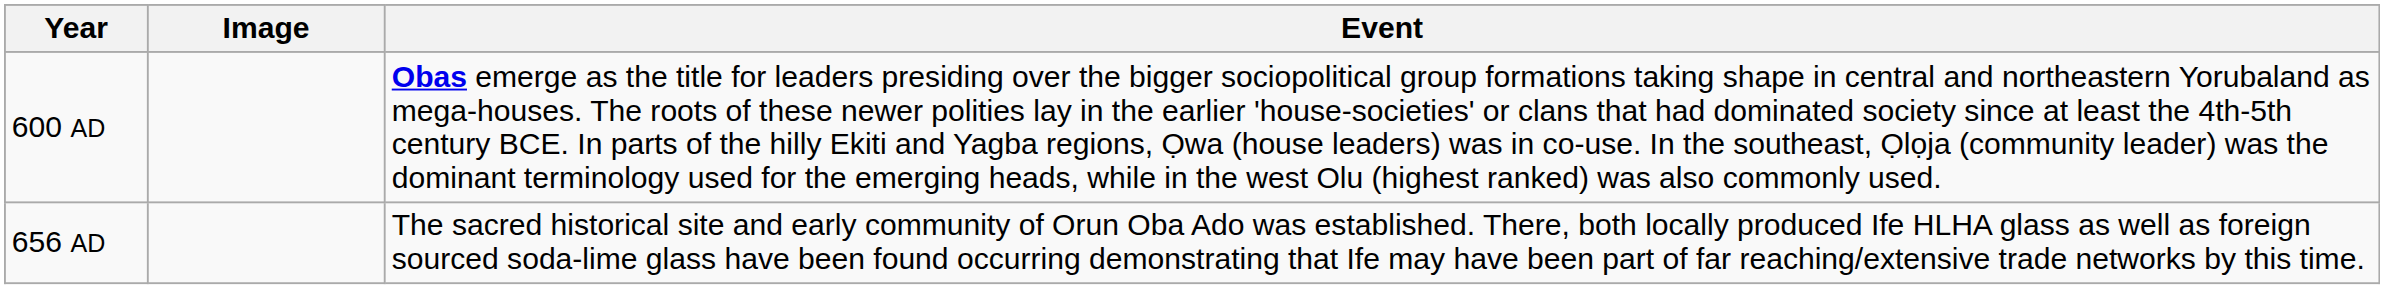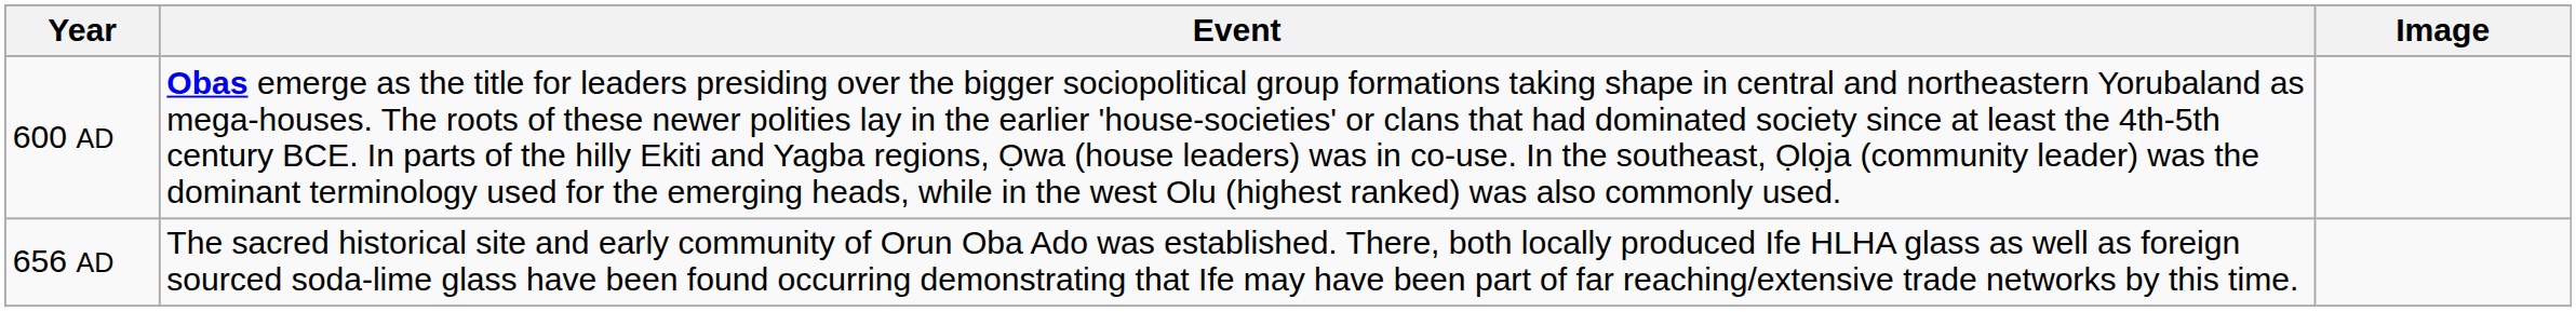 <table class="wikitable" width="100%">
 <tr>
 <th style="width:6%">Year</th>
+<th>Event</th>
 <th style="width:10%">Image</th>
-<th>Event</th>
 </tr>
 <tr>
 <td>600 <small>AD</small></td>
+<td><strong><a href='#'>Obas</a></strong> emerge as the title for leaders presiding over the bigger sociopolitical group formations taking shape in central and northeastern Yorubaland as mega-houses. The roots of these newer polities lay in the earlier 'house-societies' or clans that had dominated society since at least the 4th-5th century BCE. In parts of the hilly Ekiti and Yagba regions, Ọwa (house leaders) was in co-use. In the southeast, Ọlọja (community leader) was the dominant terminology used for the emerging heads, while in the west Olu (highest ranked) was also commonly used.</td>
 <td></td>
-<td><strong><a href='#'>Obas</a></strong> emerge as the title for leaders presiding over the bigger sociopolitical group formations taking shape in central and northeastern Yorubaland as mega-houses. The roots of these newer polities lay in the earlier 'house-societies' or clans that had dominated society since at least the 4th-5th century BCE. In parts of the hilly Ekiti and Yagba regions, Ọwa (house leaders) was in co-use. In the southeast, Ọlọja (community leader) was the dominant terminology used for the emerging heads, while in the west Olu (highest ranked) was also commonly used.</td>
 </tr>
 <tr>
 <td>656 <small>AD</small></td>
+<td>The sacred historical site and early community of Orun Oba Ado was established. There, both locally produced Ife HLHA glass as well as foreign sourced soda-lime glass have been found occurring demonstrating that Ife may have been part of far reaching/extensive trade networks by this time.</td>
 <td></td>
-<td>The sacred historical site and early community of Orun Oba Ado was established. There, both locally produced Ife HLHA glass as well as foreign sourced soda-lime glass have been found occurring demonstrating that Ife may have been part of far reaching/extensive trade networks by this time.</td>
 </tr>
 </table>
